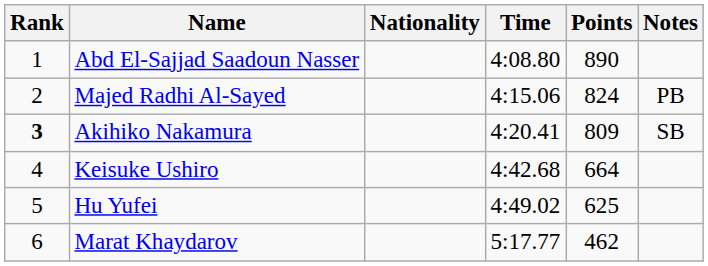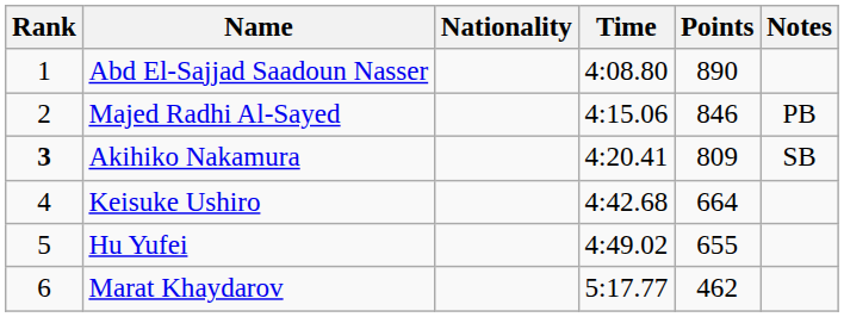 <table class="wikitable sortable" style="text-align:center">
 <tr>
 <th>Rank</th>
 <th>Name</th>
 <th>Nationality</th>
 <th>Time</th>
 <th>Points</th>
 <th>Notes</th>
 </tr>
 <tr>
 <td>1</td>
 <td align="left"><a href='#'>Abd El-Sajjad Saadoun Nasser</a></td>
 <td align=left></td>
 <td>4:08.80</td>
 <td>890</td>
 <td></td>
 </tr>
 <tr>
 <td>2</td>
 <td align="left"><a href='#'>Majed Radhi Al-Sayed</a></td>
 <td align=left></td>
 <td>4:15.06</td>
-<td>824</td>
+<td>846</td>
 <td>PB</td>
 </tr>
 <tr>
 <td><strong>3</strong></td>
 <td align="left"><a href='#'>Akihiko Nakamura</a></td>
 <td align=left></td>
 <td>4:20.41</td>
 <td>809</td>
 <td>SB</td>
 </tr>
 <tr>
 <td>4</td>
 <td align="left"><a href='#'>Keisuke Ushiro</a></td>
 <td align=left></td>
 <td>4:42.68</td>
 <td>664</td>
 <td></td>
 </tr>
 <tr>
 <td>5</td>
 <td align="left"><a href='#'>Hu Yufei</a></td>
 <td align=left></td>
 <td>4:49.02</td>
-<td>625</td>
+<td>655</td>
 <td></td>
 </tr>
 <tr>
 <td>6</td>
 <td align="left"><a href='#'>Marat Khaydarov</a></td>
 <td align=left></td>
 <td>5:17.77</td>
 <td>462</td>
 <td></td>
 </tr>
 </table>
